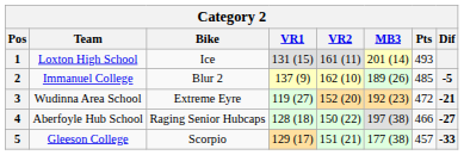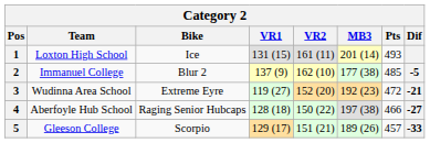 <table class="wikitable collapsible collapsed" style="font-size: 85%; text-align:center">
 <tr>
 <th colspan="8" width="500"><big>Category 2</big></th>
 </tr>
 <tr>
 <th valign="middle">Pos</th>
 <th valign="middle">Team</th>
 <th valign="middle">Bike</th>
 <th><a href='#'>VR1</a><br></th>
 <th><a href='#'>VR2</a><br></th>
 <th><a href='#'>MB3</a><br></th>
 <th valign="middle">Pts</th>
 <th valign="middle">Dif</th>
 </tr>
 <tr>
 <th>1</th>
 <td> <a href='#'>Loxton High School</a></td>
 <td>Ice</td>
 <td bgcolor="#dfdfdf">131 (15)</td>
 <td bgcolor="#dfdfdf">161 (11)</td>
 <td bgcolor="#FFFFBF">201 (14)</td>
 <td>493</td>
 <th></th>
 </tr>
 <tr>
 <th>2</th>
 <td> <a href='#'>Immanuel College</a></td>
 <td>Blur 2</td>
 <td bgcolor="#FFFFBF">137 (9)</td>
 <td bgcolor="#FFFFBF">162 (10)</td>
-<td bgcolor="#dfffdf">189 (26)</td>
+<td bgcolor="#dfffdf">177 (38)</td>
 <td>485</td>
 <th>-5</th>
 </tr>
 <tr>
 <th>3</th>
 <td> Wudinna Area School</td>
 <td>Extreme Eyre</td>
 <td bgcolor="#dfffdf">119 (27)</td>
 <td bgcolor="#ffdf9f">152 (20)</td>
 <td bgcolor="#ffdf9f">192 (23)</td>
 <td>472</td>
 <th>-21</th>
 </tr>
 <tr>
 <th>4</th>
 <td> Aberfoyle Hub School</td>
 <td>Raging Senior Hubcaps</td>
 <td bgcolor="#dfffdf">128 (18)</td>
 <td bgcolor="#dfffdf">150 (22)</td>
 <td bgcolor="#dfdfdf">197 (38)</td>
 <td>466</td>
 <th>-27</th>
 </tr>
 <tr>
 <th>5</th>
 <td> <a href='#'>Gleeson College</a></td>
 <td>Scorpio</td>
 <td bgcolor="#ffdf9f">129 (17)</td>
 <td bgcolor="#dfffdf">151 (21)</td>
-<td bgcolor="#dfffdf">177 (38)</td>
+<td bgcolor="#dfffdf">189 (26)</td>
 <td>457</td>
 <th>-33</th>
 </tr>
 </table>
